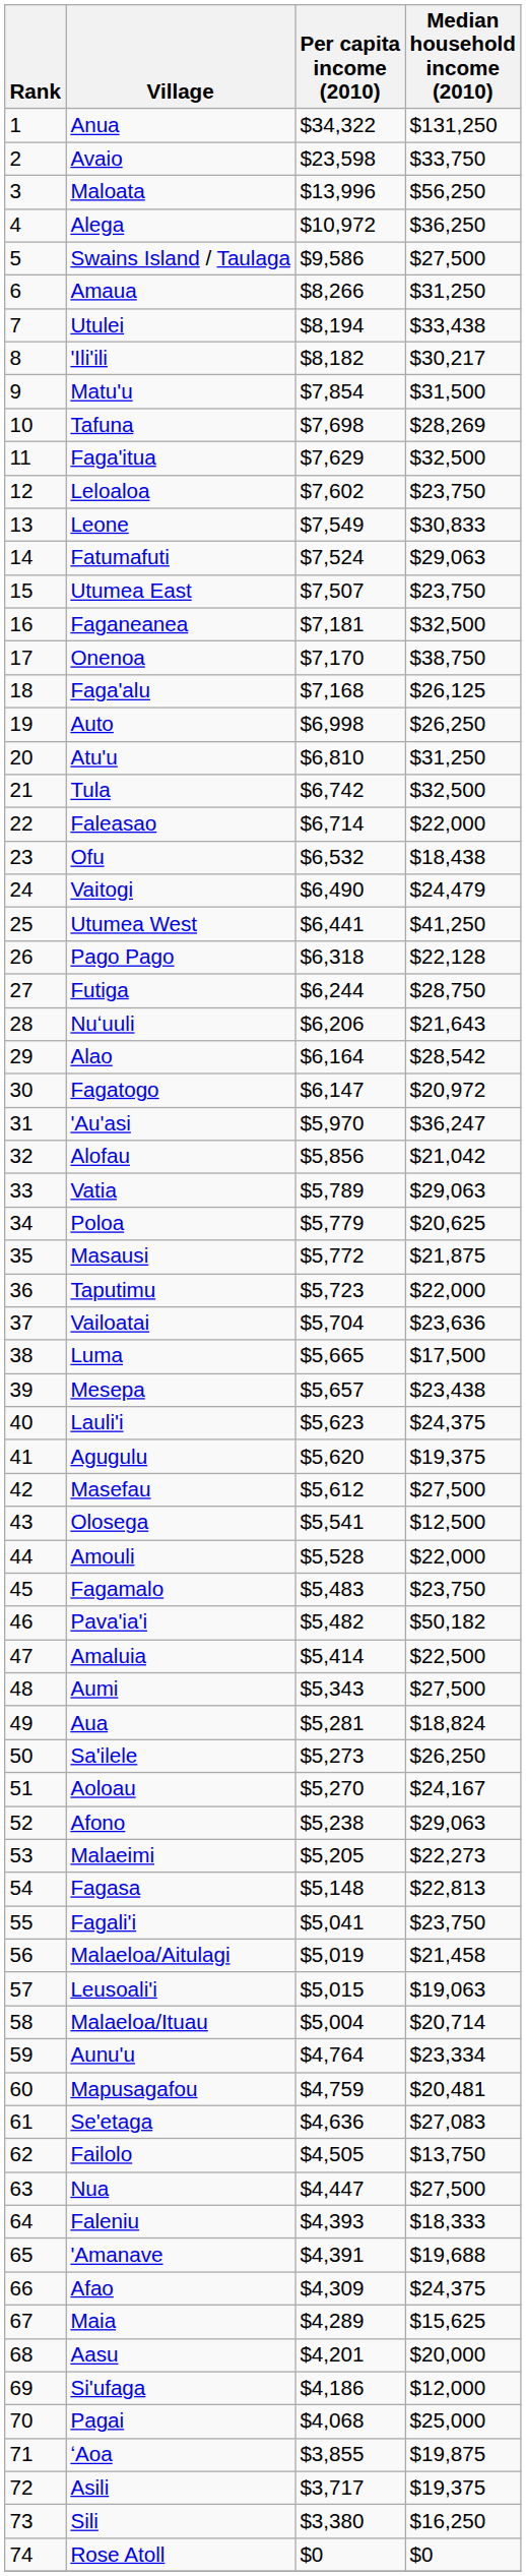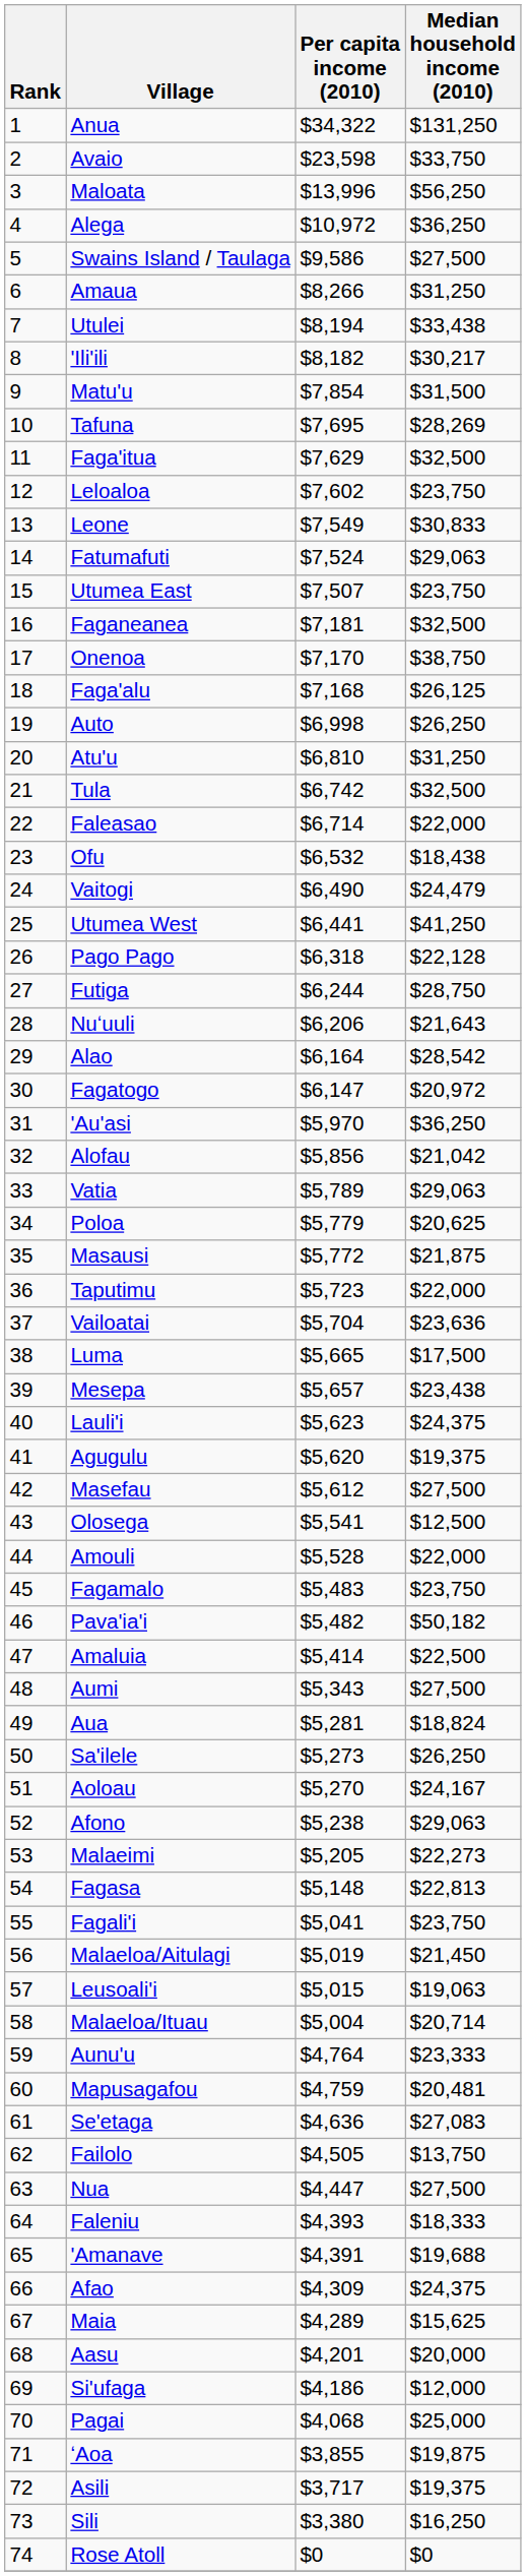 <table class="wikitable sortable">
 <tr valign=bottom>
 <th>Rank</th>
 <th>Village</th>
 <th>Per capita<br> income<br> (2010)</th>
 <th>Median<br> household <br> income<br> (2010)</th>
 </tr>
 <tr>
 <td>1</td>
 <td><a href='#'>Anua</a></td>
 <td>$34,322</td>
 <td>$131,250</td>
 </tr>
 <tr>
 <td>2</td>
 <td><a href='#'>Avaio</a></td>
 <td>$23,598</td>
 <td>$33,750</td>
 </tr>
 <tr>
 <td>3</td>
 <td><a href='#'>Maloata</a></td>
 <td>$13,996</td>
 <td>$56,250</td>
 </tr>
 <tr>
 <td>4</td>
 <td><a href='#'>Alega</a></td>
 <td>$10,972</td>
 <td>$36,250</td>
 </tr>
 <tr>
 <td>5</td>
 <td><a href='#'>Swains Island</a> / <a href='#'>Taulaga</a></td>
 <td>$9,586</td>
 <td>$27,500</td>
 </tr>
 <tr>
 <td>6</td>
 <td><a href='#'>Amaua</a></td>
 <td>$8,266</td>
 <td>$31,250</td>
 </tr>
 <tr>
 <td>7</td>
 <td><a href='#'>Utulei</a></td>
 <td>$8,194</td>
 <td>$33,438</td>
 </tr>
 <tr>
 <td>8</td>
 <td><a href='#'>'Ili'ili</a></td>
 <td>$8,182</td>
 <td>$30,217</td>
 </tr>
 <tr>
 <td>9</td>
 <td><a href='#'>Matu'u</a></td>
 <td>$7,854</td>
 <td>$31,500</td>
 </tr>
 <tr>
 <td>10</td>
 <td><a href='#'>Tafuna</a></td>
-<td>$7,698</td>
+<td>$7,695</td>
 <td>$28,269</td>
 </tr>
 <tr>
 <td>11</td>
 <td><a href='#'>Faga'itua</a></td>
 <td>$7,629</td>
 <td>$32,500</td>
 </tr>
 <tr>
 <td>12</td>
 <td><a href='#'>Leloaloa</a></td>
 <td>$7,602</td>
 <td>$23,750</td>
 </tr>
 <tr>
 <td>13</td>
 <td><a href='#'>Leone</a></td>
 <td>$7,549</td>
 <td>$30,833</td>
 </tr>
 <tr>
 <td>14</td>
 <td><a href='#'>Fatumafuti</a></td>
 <td>$7,524</td>
 <td>$29,063</td>
 </tr>
 <tr>
 <td>15</td>
 <td><a href='#'>Utumea East</a></td>
 <td>$7,507</td>
 <td>$23,750</td>
 </tr>
 <tr>
 <td>16</td>
 <td><a href='#'>Faganeanea</a></td>
 <td>$7,181</td>
 <td>$32,500</td>
 </tr>
 <tr>
 <td>17</td>
 <td><a href='#'>Onenoa</a></td>
 <td>$7,170</td>
 <td>$38,750</td>
 </tr>
 <tr>
 <td>18</td>
 <td><a href='#'>Faga'alu</a></td>
 <td>$7,168</td>
 <td>$26,125</td>
 </tr>
 <tr>
 <td>19</td>
 <td><a href='#'>Auto</a></td>
 <td>$6,998</td>
 <td>$26,250</td>
 </tr>
 <tr>
 <td>20</td>
 <td><a href='#'>Atu'u</a></td>
 <td>$6,810</td>
 <td>$31,250</td>
 </tr>
 <tr>
 <td>21</td>
 <td><a href='#'>Tula</a></td>
 <td>$6,742</td>
 <td>$32,500</td>
 </tr>
 <tr>
 <td>22</td>
 <td><a href='#'>Faleasao</a></td>
 <td>$6,714</td>
 <td>$22,000</td>
 </tr>
 <tr>
 <td>23</td>
 <td><a href='#'>Ofu</a></td>
 <td>$6,532</td>
 <td>$18,438</td>
 </tr>
 <tr>
 <td>24</td>
 <td><a href='#'>Vaitogi</a></td>
 <td>$6,490</td>
 <td>$24,479</td>
 </tr>
 <tr>
 <td>25</td>
 <td><a href='#'>Utumea West</a></td>
 <td>$6,441</td>
 <td>$41,250</td>
 </tr>
 <tr>
 <td>26</td>
 <td><a href='#'>Pago Pago</a></td>
 <td>$6,318</td>
 <td>$22,128</td>
 </tr>
 <tr>
 <td>27</td>
 <td><a href='#'>Futiga</a></td>
 <td>$6,244</td>
 <td>$28,750</td>
 </tr>
 <tr>
 <td>28</td>
 <td><a href='#'>Nuʻuuli</a></td>
 <td>$6,206</td>
 <td>$21,643</td>
 </tr>
 <tr>
 <td>29</td>
 <td><a href='#'>Alao</a></td>
 <td>$6,164</td>
 <td>$28,542</td>
 </tr>
 <tr>
 <td>30</td>
 <td><a href='#'>Fagatogo</a></td>
 <td>$6,147</td>
 <td>$20,972</td>
 </tr>
 <tr>
 <td>31</td>
 <td><a href='#'>'Au'asi</a></td>
 <td>$5,970</td>
-<td>$36,247</td>
+<td>$36,250</td>
 </tr>
 <tr>
 <td>32</td>
 <td><a href='#'>Alofau</a></td>
 <td>$5,856</td>
 <td>$21,042</td>
 </tr>
 <tr>
 <td>33</td>
 <td><a href='#'>Vatia</a></td>
 <td>$5,789</td>
 <td>$29,063</td>
 </tr>
 <tr>
 <td>34</td>
 <td><a href='#'>Poloa</a></td>
 <td>$5,779</td>
 <td>$20,625</td>
 </tr>
 <tr>
 <td>35</td>
 <td><a href='#'>Masausi</a></td>
 <td>$5,772</td>
 <td>$21,875</td>
 </tr>
 <tr>
 <td>36</td>
 <td><a href='#'>Taputimu</a></td>
 <td>$5,723</td>
 <td>$22,000</td>
 </tr>
 <tr>
 <td>37</td>
 <td><a href='#'>Vailoatai</a></td>
 <td>$5,704</td>
 <td>$23,636</td>
 </tr>
 <tr>
 <td>38</td>
 <td><a href='#'>Luma</a></td>
 <td>$5,665</td>
 <td>$17,500</td>
 </tr>
 <tr>
 <td>39</td>
 <td><a href='#'>Mesepa</a></td>
 <td>$5,657</td>
 <td>$23,438</td>
 </tr>
 <tr>
 <td>40</td>
 <td><a href='#'>Lauli'i</a></td>
 <td>$5,623</td>
 <td>$24,375</td>
 </tr>
 <tr>
 <td>41</td>
 <td><a href='#'>Agugulu</a></td>
 <td>$5,620</td>
 <td>$19,375</td>
 </tr>
 <tr>
 <td>42</td>
 <td><a href='#'>Masefau</a></td>
 <td>$5,612</td>
 <td>$27,500</td>
 </tr>
 <tr>
 <td>43</td>
 <td><a href='#'>Olosega</a></td>
 <td>$5,541</td>
 <td>$12,500</td>
 </tr>
 <tr>
 <td>44</td>
 <td><a href='#'>Amouli</a></td>
 <td>$5,528</td>
 <td>$22,000</td>
 </tr>
 <tr>
 <td>45</td>
 <td><a href='#'>Fagamalo</a></td>
 <td>$5,483</td>
 <td>$23,750</td>
 </tr>
 <tr>
 <td>46</td>
 <td><a href='#'>Pava'ia'i</a></td>
 <td>$5,482</td>
 <td>$50,182</td>
 </tr>
 <tr>
 <td>47</td>
 <td><a href='#'>Amaluia</a></td>
 <td>$5,414</td>
 <td>$22,500</td>
 </tr>
 <tr>
 <td>48</td>
 <td><a href='#'>Aumi</a></td>
 <td>$5,343</td>
 <td>$27,500</td>
 </tr>
 <tr>
 <td>49</td>
 <td><a href='#'>Aua</a></td>
 <td>$5,281</td>
 <td>$18,824</td>
 </tr>
 <tr>
 <td>50</td>
 <td><a href='#'>Sa'ilele</a></td>
 <td>$5,273</td>
 <td>$26,250</td>
 </tr>
 <tr>
 <td>51</td>
 <td><a href='#'>Aoloau</a></td>
 <td>$5,270</td>
 <td>$24,167</td>
 </tr>
 <tr>
 <td>52</td>
 <td><a href='#'>Afono</a></td>
 <td>$5,238</td>
 <td>$29,063</td>
 </tr>
 <tr>
 <td>53</td>
 <td><a href='#'>Malaeimi</a></td>
 <td>$5,205</td>
 <td>$22,273</td>
 </tr>
 <tr>
 <td>54</td>
 <td><a href='#'>Fagasa</a></td>
 <td>$5,148</td>
 <td>$22,813</td>
 </tr>
 <tr>
 <td>55</td>
 <td><a href='#'>Fagali'i</a></td>
 <td>$5,041</td>
 <td>$23,750</td>
 </tr>
 <tr>
 <td>56</td>
 <td><a href='#'>Malaeloa/Aitulagi</a></td>
 <td>$5,019</td>
-<td>$21,458</td>
+<td>$21,450</td>
 </tr>
 <tr>
 <td>57</td>
 <td><a href='#'>Leusoali'i</a></td>
 <td>$5,015</td>
 <td>$19,063</td>
 </tr>
 <tr>
 <td>58</td>
 <td><a href='#'>Malaeloa/Ituau</a></td>
 <td>$5,004</td>
 <td>$20,714</td>
 </tr>
 <tr>
 <td>59</td>
 <td><a href='#'>Aunu'u</a></td>
 <td>$4,764</td>
-<td>$23,334</td>
+<td>$23,333</td>
 </tr>
 <tr>
 <td>60</td>
 <td><a href='#'>Mapusagafou</a></td>
 <td>$4,759</td>
 <td>$20,481</td>
 </tr>
 <tr>
 <td>61</td>
 <td><a href='#'>Se'etaga</a></td>
 <td>$4,636</td>
 <td>$27,083</td>
 </tr>
 <tr>
 <td>62</td>
 <td><a href='#'>Failolo</a></td>
 <td>$4,505</td>
 <td>$13,750</td>
 </tr>
 <tr>
 <td>63</td>
 <td><a href='#'>Nua</a></td>
 <td>$4,447</td>
 <td>$27,500</td>
 </tr>
 <tr>
 <td>64</td>
 <td><a href='#'>Faleniu</a></td>
 <td>$4,393</td>
 <td>$18,333</td>
 </tr>
 <tr>
 <td>65</td>
 <td><a href='#'>'Amanave</a></td>
 <td>$4,391</td>
 <td>$19,688</td>
 </tr>
 <tr>
 <td>66</td>
 <td><a href='#'>Afao</a></td>
 <td>$4,309</td>
 <td>$24,375</td>
 </tr>
 <tr>
 <td>67</td>
 <td><a href='#'>Maia</a></td>
 <td>$4,289</td>
 <td>$15,625</td>
 </tr>
 <tr>
 <td>68</td>
 <td><a href='#'>Aasu</a></td>
 <td>$4,201</td>
 <td>$20,000</td>
 </tr>
 <tr>
 <td>69</td>
 <td><a href='#'>Si'ufaga</a></td>
 <td>$4,186</td>
 <td>$12,000</td>
 </tr>
 <tr>
 <td>70</td>
 <td><a href='#'>Pagai</a></td>
 <td>$4,068</td>
 <td>$25,000</td>
 </tr>
 <tr>
 <td>71</td>
 <td><a href='#'>ʻAoa</a></td>
 <td>$3,855</td>
 <td>$19,875</td>
 </tr>
 <tr>
 <td>72</td>
 <td><a href='#'>Asili</a></td>
 <td>$3,717</td>
 <td>$19,375</td>
 </tr>
 <tr>
 <td>73</td>
 <td><a href='#'>Sili</a></td>
 <td>$3,380</td>
 <td>$16,250</td>
 </tr>
 <tr>
 <td>74</td>
 <td><a href='#'>Rose Atoll</a></td>
 <td>$0</td>
 <td>$0</td>
 </tr>
 <tr>
 </tr>
 </table>
